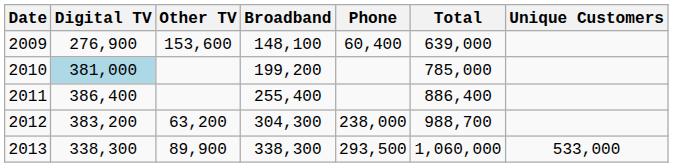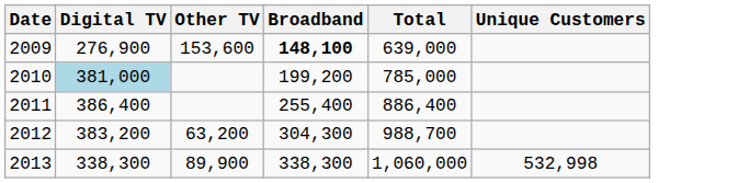 <table class="wikitable" style="text-align:center;">
 <tr>
 <th>Date</th>
 <th>Digital TV</th>
 <th>Other TV</th>
 <th>Broadband</th>
-<th>Phone</th>
 <th>Total</th>
 <th>Unique Customers</th>
 </tr>
 <tr>
 <td>2009</td>
 <td>276,900</td>
 <td>153,600</td>
-<td>148,100</td>
-<td>60,400</td>
+<td><strong>148,100</strong></td>
 <td>639,000</td>
 <td></td>
 </tr>
 <tr>
 <td>2010</td>
 <td style="background: lightblue;">381,000</td>
 <td></td>
 <td>199,200</td>
-<td></td>
 <td>785,000</td>
 <td></td>
 </tr>
 <tr>
 <td>2011</td>
 <td>386,400</td>
 <td></td>
 <td>255,400</td>
-<td></td>
 <td>886,400</td>
 <td></td>
 </tr>
 <tr>
 <td>2012</td>
 <td>383,200</td>
 <td>63,200</td>
 <td>304,300</td>
-<td>238,000</td>
 <td>988,700</td>
 <td></td>
 </tr>
 <tr [>
 <td>2013</td>
 <td>338,300</td>
 <td>89,900</td>
 <td>338,300</td>
-<td>293,500</td>
 <td>1,060,000</td>
-<td>533,000</td>
+<td>532,998</td>
 </tr>
 </table>
